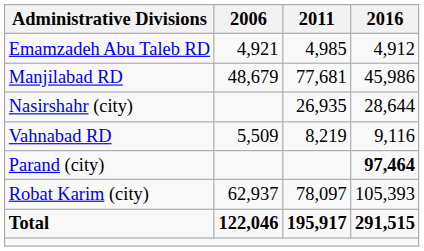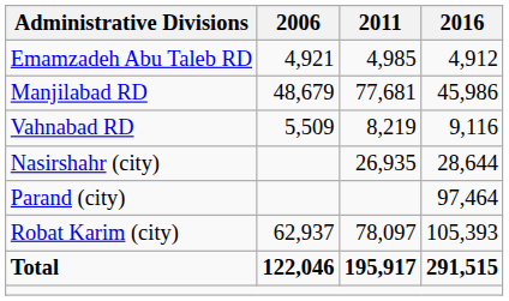 <table class="wikitable">
 <tr>
 <th>Administrative Divisions</th>
 <th>2006</th>
 <th>2011</th>
 <th>2016</th>
 </tr>
 <tr>
 <td><a href='#'>Emamzadeh Abu Taleb RD</a></td>
 <td style="text-align: right;">4,921</td>
 <td style="text-align: right;">4,985</td>
 <td style="text-align: right;">4,912</td>
 </tr>
 <tr>
 <td><a href='#'>Manjilabad RD</a></td>
 <td style="text-align: right;">48,679</td>
 <td style="text-align: right;">77,681</td>
 <td style="text-align: right;">45,986</td>
 </tr>
 <tr>
+<td><a href='#'>Vahnabad RD</a></td>
+<td style="text-align: right;">5,509</td>
+<td style="text-align: right;">8,219</td>
+<td style="text-align: right;">9,116</td>
+</tr>
+<tr>
 <td><a href='#'>Nasirshahr</a> (city)</td>
 <td style="text-align: right;"></td>
 <td style="text-align: right;">26,935</td>
 <td style="text-align: right;">28,644</td>
 </tr>
 <tr>
-<td><a href='#'>Vahnabad RD</a></td>
-<td style="text-align: right;">5,509</td>
-<td style="text-align: right;">8,219</td>
-<td style="text-align: right;">9,116</td>
-</tr>
-<tr>
 <td><a href='#'>Parand</a> (city)</td>
 <td style="text-align: right;"></td>
 <td style="text-align: right;"></td>
-<td style="text-align: right;"><strong>97,464</strong></td>
+<td style="text-align: right;">97,464</td>
 </tr>
 <tr>
 <td><a href='#'>Robat Karim</a> (city)</td>
 <td style="text-align: right;">62,937</td>
 <td style="text-align: right;">78,097</td>
 <td style="text-align: right;">105,393</td>
 </tr>
 <tr>
 <td><strong>Total</strong></td>
 <td style="text-align: right;"><strong>122,046</strong></td>
 <td style="text-align: right;"><strong>195,917</strong></td>
 <td style="text-align: right;"><strong>291,515</strong></td>
 </tr>
 <tr>
 <td colspan=4></td>
 </tr>
 </table>
